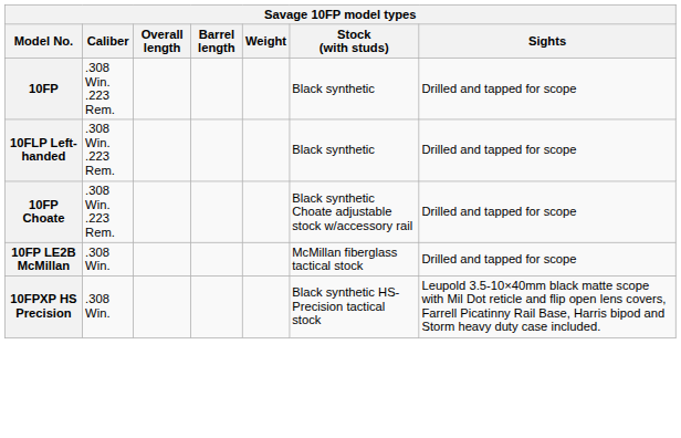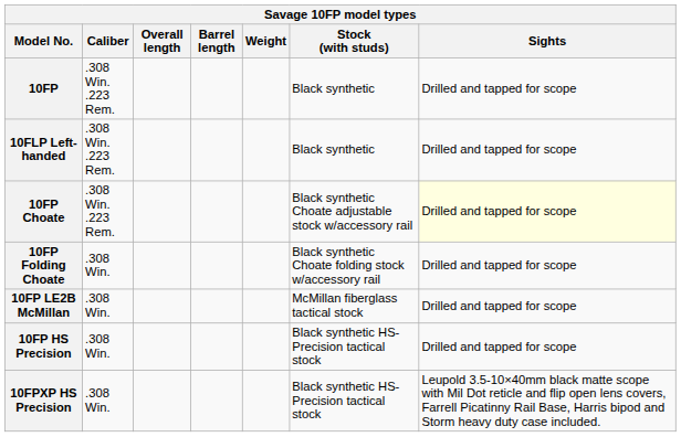 <table class="wikitable">
 <tr>
 <th colspan="7">Savage 10FP model types</th>
 </tr>
 <tr>
 <th>Model No.</th>
 <th>Caliber</th>
 <th>Overall length</th>
 <th>Barrel length</th>
 <th>Weight</th>
 <th>Stock<br>(with studs)</th>
 <th>Sights</th>
 </tr>
 <tr>
 <th>10FP</th>
 <td>.308 Win.<br>.223 Rem.</td>
 <td></td>
 <td></td>
 <td></td>
 <td>Black synthetic</td>
 <td>Drilled and tapped for scope</td>
 </tr>
 <tr>
 <th>10FLP Left-handed</th>
 <td>.308 Win.<br>.223 Rem.</td>
 <td></td>
 <td></td>
 <td></td>
 <td>Black synthetic</td>
 <td>Drilled and tapped for scope</td>
 </tr>
 <tr>
 <th>10FP Choate</th>
 <td>.308 Win.<br>.223 Rem.</td>
 <td></td>
 <td></td>
 <td></td>
 <td>Black synthetic Choate adjustable stock w/accessory rail</td>
+<td style="background: lightyellow;">Drilled and tapped for scope</td>
+</tr>
+<tr>
+<th>10FP Folding Choate</th>
+<td>.308 Win.</td>
+<td></td>
+<td></td>
+<td></td>
+<td>Black synthetic Choate folding stock w/accessory rail</td>
 <td>Drilled and tapped for scope</td>
 </tr>
 <tr>
 <th>10FP LE2B McMillan</th>
 <td>.308 Win.</td>
 <td></td>
 <td></td>
 <td></td>
 <td>McMillan fiberglass tactical stock</td>
 <td>Drilled and tapped for scope</td>
 </tr>
 <tr>
+<th>10FP HS Precision</th>
+<td>.308 Win.</td>
+<td></td>
+<td></td>
+<td></td>
+<td>Black synthetic HS-Precision tactical stock</td>
+<td>Drilled and tapped for scope</td>
+</tr>
+<tr>
 <th>10FPXP HS Precision</th>
 <td>.308 Win.</td>
 <td></td>
 <td></td>
 <td></td>
 <td>Black synthetic HS-Precision tactical stock</td>
 <td>Leupold 3.5-10×40mm black matte scope with Mil Dot reticle and flip open lens covers, Farrell Picatinny Rail Base, Harris bipod and Storm heavy duty case included.</td>
 </tr>
 </table>
